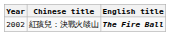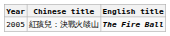 <table class="wikitable">
 <tr>
 <th>Year</th>
 <th>Chinese title</th>
 <th>English title</th>
 </tr>
 <tr>
-<td>2002</td>
+<td>2005</td>
 <td>紅孩兒：決戰火燄山</td>
 <td><strong><em>The Fire Ball</em></strong></td>
 </tr>
 </table>
